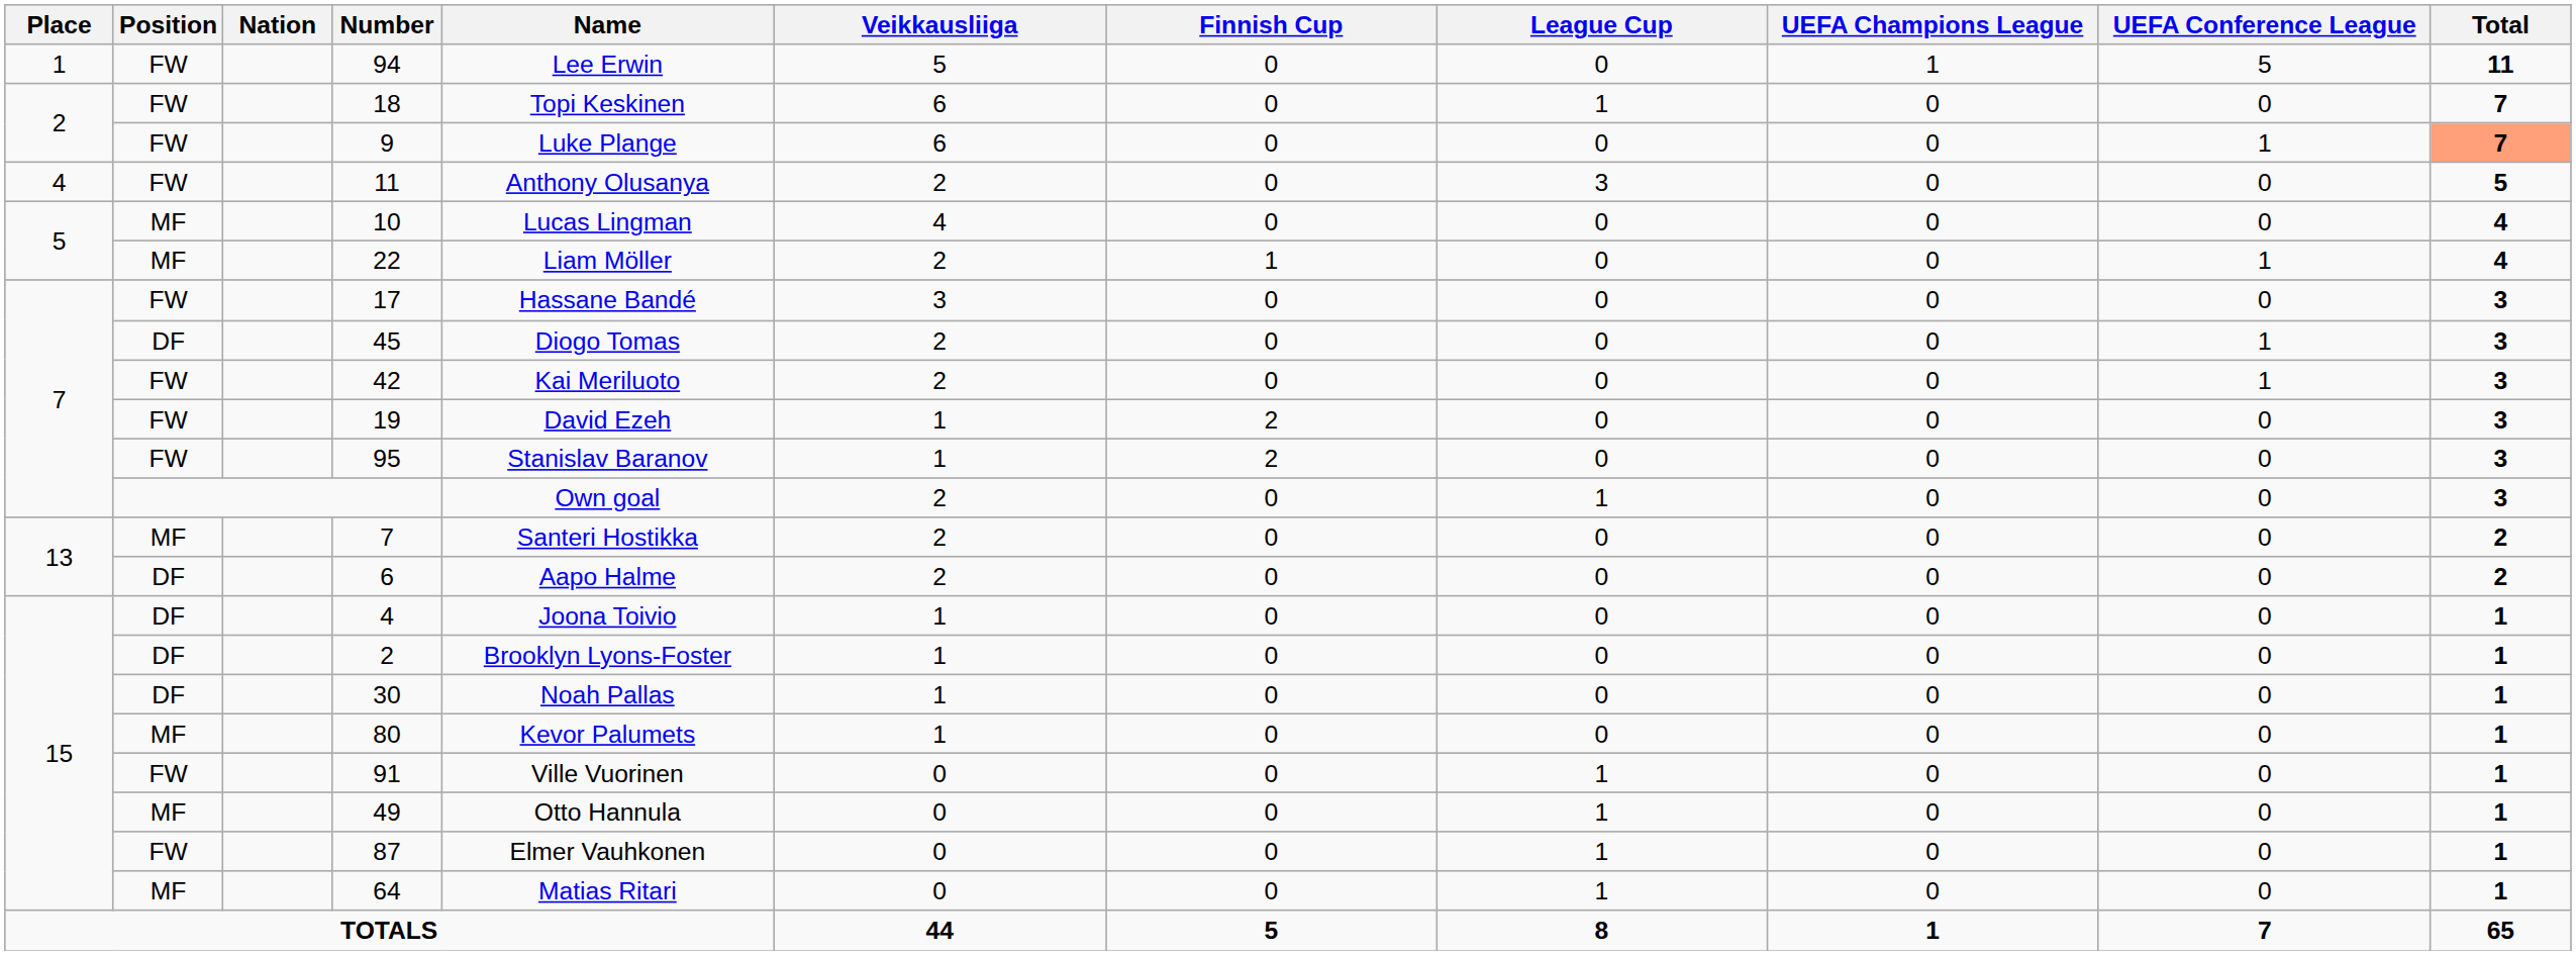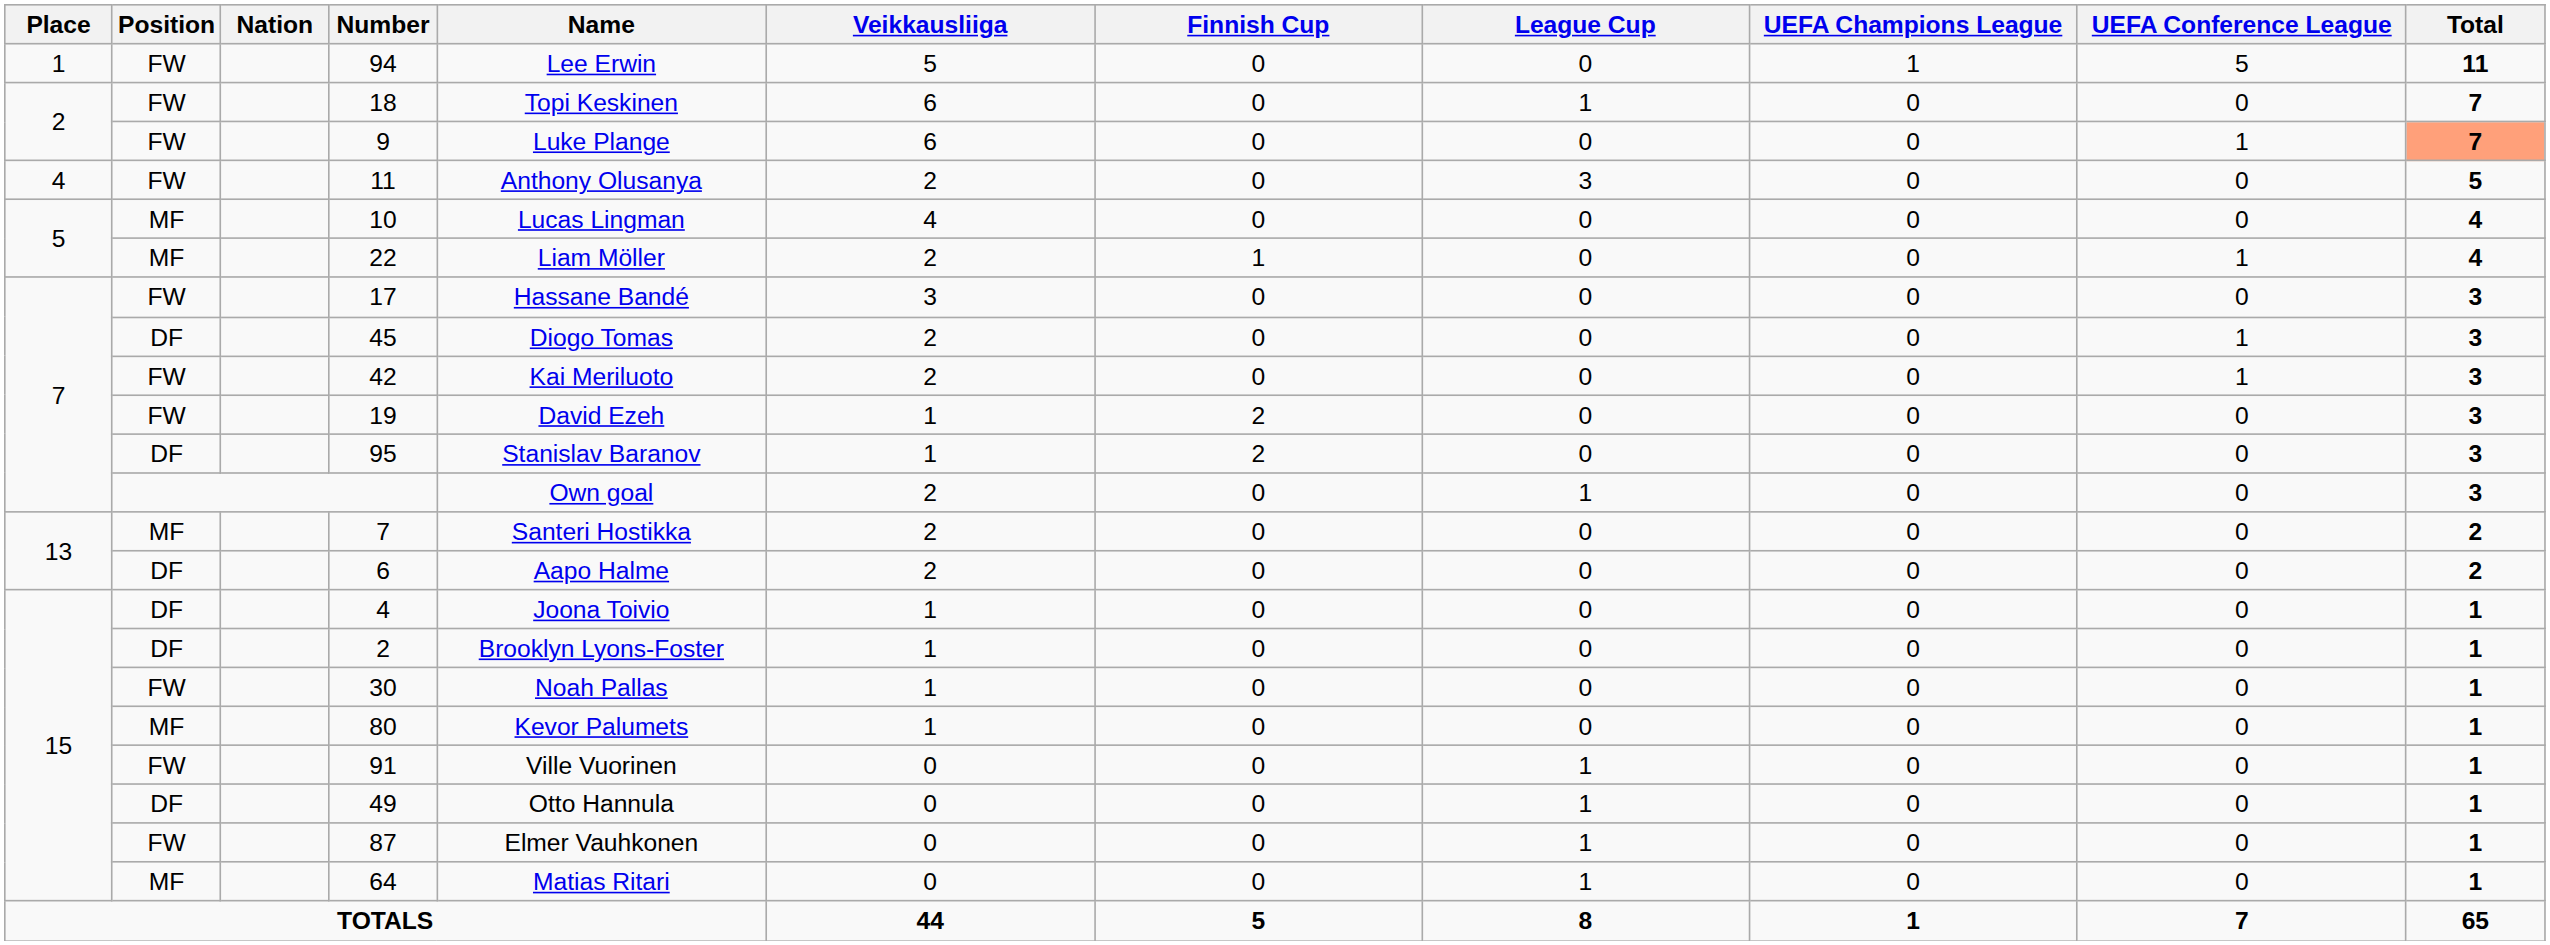 <table class="wikitable" style="font-size: 95%; text-align: center;">
 <tr>
 <th width=60>Place</th>
 <th width=60>Position</th>
 <th width=60>Nation</th>
 <th width=60>Number</th>
 <th width=200>Name</th>
 <th width=200><a href='#'>Veikkausliiga</a></th>
 <th width=200><a href='#'>Finnish Cup</a></th>
 <th width=200><a href='#'>League Cup</a></th>
 <th width=200><a href='#'>UEFA Champions League</a></th>
 <th width=200><a href='#'>UEFA Conference League</a></th>
 <th width=80><strong>Total</strong></th>
 </tr>
 <tr>
 <td>1</td>
 <td>FW</td>
 <td></td>
 <td>94</td>
 <td><a href='#'>Lee Erwin</a></td>
 <td>5</td>
 <td>0</td>
 <td>0</td>
 <td>1</td>
 <td>5</td>
 <td><strong>11</strong></td>
 </tr>
 <tr>
 <td rowspan=2>2</td>
 <td>FW</td>
 <td></td>
 <td>18</td>
 <td><a href='#'>Topi Keskinen</a></td>
 <td>6</td>
 <td>0</td>
 <td>1</td>
 <td>0</td>
 <td>0</td>
 <td><strong>7</strong></td>
 </tr>
 <tr>
 <td>FW</td>
 <td></td>
 <td>9</td>
 <td><a href='#'>Luke Plange</a></td>
 <td>6</td>
 <td>0</td>
 <td>0</td>
 <td>0</td>
 <td>1</td>
 <td style="background: lightsalmon;"><strong>7</strong></td>
 </tr>
 <tr>
 <td>4</td>
 <td>FW</td>
 <td></td>
 <td>11</td>
 <td><a href='#'>Anthony Olusanya</a></td>
 <td>2</td>
 <td>0</td>
 <td>3</td>
 <td>0</td>
 <td>0</td>
 <td><strong>5</strong></td>
 </tr>
 <tr>
 <td rowspan=2>5</td>
 <td>MF</td>
 <td></td>
 <td>10</td>
 <td><a href='#'>Lucas Lingman</a></td>
 <td>4</td>
 <td>0</td>
 <td>0</td>
 <td>0</td>
 <td>0</td>
 <td><strong>4</strong></td>
 </tr>
 <tr>
 <td>MF</td>
 <td></td>
 <td>22</td>
 <td><a href='#'>Liam Möller</a></td>
 <td>2</td>
 <td>1</td>
 <td>0</td>
 <td>0</td>
 <td>1</td>
 <td><strong>4</strong></td>
 </tr>
 <tr>
 <td rowspan=6>7</td>
 <td>FW</td>
 <td></td>
 <td>17</td>
 <td><a href='#'>Hassane Bandé</a></td>
 <td>3</td>
 <td>0</td>
 <td>0</td>
 <td>0</td>
 <td>0</td>
 <td><strong>3</strong></td>
 </tr>
 <tr>
 <td>DF</td>
 <td></td>
 <td>45</td>
 <td><a href='#'>Diogo Tomas</a></td>
 <td>2</td>
 <td>0</td>
 <td>0</td>
 <td>0</td>
 <td>1</td>
 <td><strong>3</strong></td>
 </tr>
 <tr>
 <td>FW</td>
 <td></td>
 <td>42</td>
 <td><a href='#'>Kai Meriluoto</a></td>
 <td>2</td>
 <td>0</td>
 <td>0</td>
 <td>0</td>
 <td>1</td>
 <td><strong>3</strong></td>
 </tr>
 <tr>
 <td>FW</td>
 <td></td>
 <td>19</td>
 <td><a href='#'>David Ezeh</a></td>
 <td>1</td>
 <td>2</td>
 <td>0</td>
 <td>0</td>
 <td>0</td>
 <td><strong>3</strong></td>
 </tr>
 <tr>
-<td>FW</td>
+<td>DF</td>
 <td></td>
 <td>95</td>
 <td><a href='#'>Stanislav Baranov</a></td>
 <td>1</td>
 <td>2</td>
 <td>0</td>
 <td>0</td>
 <td>0</td>
 <td><strong>3</strong></td>
 </tr>
 <tr>
 <td colspan="3"></td>
 <td><a href='#'>Own goal</a></td>
 <td>2</td>
 <td>0</td>
 <td>1</td>
 <td>0</td>
 <td>0</td>
 <td><strong>3</strong></td>
 </tr>
 <tr>
 <td rowspan="2">13</td>
 <td>MF</td>
 <td></td>
 <td>7</td>
 <td><a href='#'>Santeri Hostikka</a></td>
 <td>2</td>
 <td>0</td>
 <td>0</td>
 <td>0</td>
 <td>0</td>
 <td><strong>2</strong></td>
 </tr>
 <tr>
 <td>DF</td>
 <td></td>
 <td>6</td>
 <td><a href='#'>Aapo Halme</a></td>
 <td>2</td>
 <td>0</td>
 <td>0</td>
 <td>0</td>
 <td>0</td>
 <td><strong>2</strong></td>
 </tr>
 <tr>
 <td rowspan="8">15</td>
 <td>DF</td>
 <td></td>
 <td>4</td>
 <td><a href='#'>Joona Toivio</a></td>
 <td>1</td>
 <td>0</td>
 <td>0</td>
 <td>0</td>
 <td>0</td>
 <td><strong>1</strong></td>
 </tr>
 <tr>
 <td>DF</td>
 <td></td>
 <td>2</td>
 <td><a href='#'>Brooklyn Lyons-Foster</a></td>
 <td>1</td>
 <td>0</td>
 <td>0</td>
 <td>0</td>
 <td>0</td>
 <td><strong>1</strong></td>
 </tr>
 <tr>
-<td>DF</td>
+<td>FW</td>
 <td></td>
 <td>30</td>
 <td><a href='#'>Noah Pallas</a></td>
 <td>1</td>
 <td>0</td>
 <td>0</td>
 <td>0</td>
 <td>0</td>
 <td><strong>1</strong></td>
 </tr>
 <tr>
 <td>MF</td>
 <td></td>
 <td>80</td>
 <td><a href='#'>Kevor Palumets</a></td>
 <td>1</td>
 <td>0</td>
 <td>0</td>
 <td>0</td>
 <td>0</td>
 <td><strong>1</strong></td>
 </tr>
 <tr>
 <td>FW</td>
 <td></td>
 <td>91</td>
 <td>Ville Vuorinen</td>
 <td>0</td>
 <td>0</td>
 <td>1</td>
 <td>0</td>
 <td>0</td>
 <td><strong>1</strong></td>
 </tr>
 <tr>
-<td>MF</td>
+<td>DF</td>
 <td></td>
 <td>49</td>
 <td>Otto Hannula</td>
 <td>0</td>
 <td>0</td>
 <td>1</td>
 <td>0</td>
 <td>0</td>
 <td><strong>1</strong></td>
 </tr>
 <tr>
 <td>FW</td>
 <td></td>
 <td>87</td>
 <td>Elmer Vauhkonen</td>
 <td>0</td>
 <td>0</td>
 <td>1</td>
 <td>0</td>
 <td>0</td>
 <td><strong>1</strong></td>
 </tr>
 <tr>
 <td>MF</td>
 <td></td>
 <td>64</td>
 <td><a href='#'>Matias Ritari</a></td>
 <td>0</td>
 <td>0</td>
 <td>1</td>
 <td>0</td>
 <td>0</td>
 <td><strong>1</strong></td>
 </tr>
 <tr>
 <td colspan="5"><strong>TOTALS</strong></td>
 <td><strong>44</strong></td>
 <td><strong>5</strong></td>
 <td><strong>8</strong></td>
 <td><strong>1</strong></td>
 <td><strong>7</strong></td>
 <td><strong>65</strong></td>
 </tr>
 </table>
